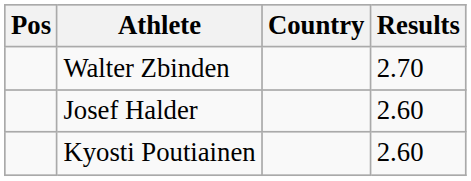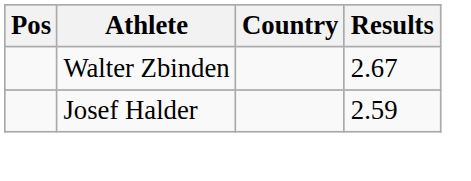 <table class="wikitable">
 <tr>
 <th>Pos</th>
 <th>Athlete</th>
 <th>Country</th>
 <th>Results</th>
 </tr>
 <tr>
 <td align="center"></td>
 <td>Walter Zbinden</td>
 <td></td>
-<td>2.70</td>
+<td>2.67</td>
 </tr>
 <tr>
 <td align="center"></td>
 <td>Josef Halder</td>
 <td></td>
-<td>2.60</td>
-</tr>
-<tr>
-<td align="center"></td>
-<td>Kyosti Poutiainen</td>
-<td></td>
-<td>2.60</td>
+<td>2.59</td>
 </tr>
 </table>
